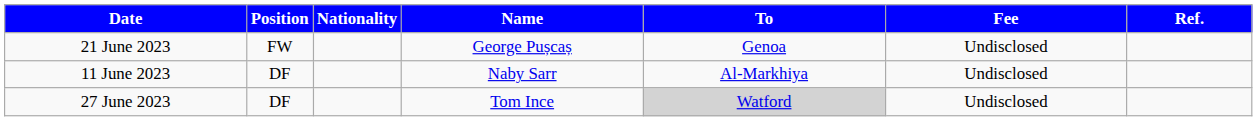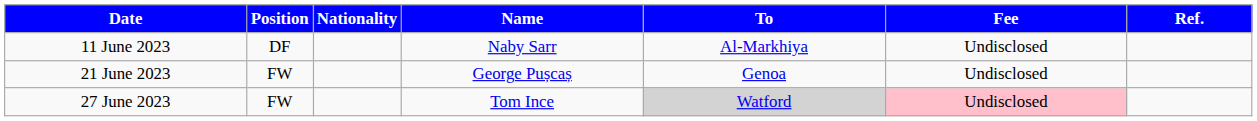 <table class="wikitable"  style="text-align:center; font-size:90%; ">
 <tr>
 <th style="background:#00f; color:white; width:200px;">Date</th>
 <th style="background:#00f; color:white; width:50px;">Position</th>
 <th style="background:#00f; color:white; width:50px;">Nationality</th>
 <th style="background:#00f; color:white; width:200px;">Name</th>
 <th style="background:#00f; color:white; width:200px;">To</th>
 <th style="background:#00f; color:white; width:200px;">Fee</th>
 <th style="background:#00f; color:white; width:100px;">Ref.</th>
 </tr>
 <tr>
+<td>11 June 2023</td>
+<td>DF</td>
+<td></td>
+<td><a href='#'>Naby Sarr</a></td>
+<td><a href='#'>Al-Markhiya</a></td>
+<td>Undisclosed</td>
+<td></td>
+</tr>
+<tr>
 <td>21 June 2023</td>
 <td>FW</td>
 <td></td>
 <td><a href='#'>George Pușcaș</a></td>
 <td><a href='#'>Genoa</a></td>
 <td>Undisclosed</td>
 <td></td>
 </tr>
 <tr>
-<td>11 June 2023</td>
-<td>DF</td>
-<td></td>
-<td><a href='#'>Naby Sarr</a></td>
-<td><a href='#'>Al-Markhiya</a></td>
-<td>Undisclosed</td>
-<td></td>
-</tr>
-<tr>
 <td>27 June 2023</td>
-<td>DF</td>
+<td>FW</td>
 <td></td>
 <td><a href='#'>Tom Ince</a></td>
 <td style="background: lightgrey;"><a href='#'>Watford</a></td>
-<td>Undisclosed</td>
+<td style="background: pink;">Undisclosed</td>
 <td></td>
 </tr>
 </table>
